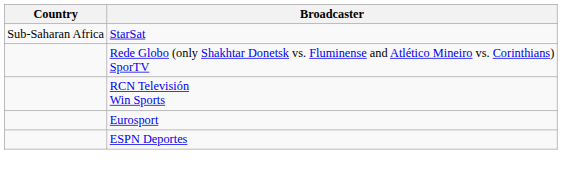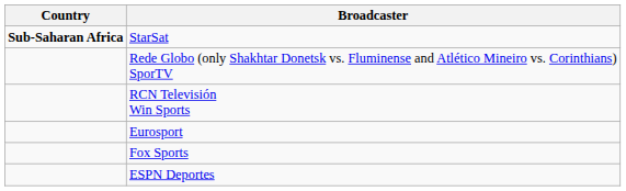 <table class="wikitable">
 <tr>
 <th>Country</th>
 <th>Broadcaster</th>
 </tr>
 <tr>
-<td>Sub-Saharan Africa</td>
+<td><strong>Sub-Saharan Africa</strong></td>
 <td><a href='#'>StarSat</a></td>
 </tr>
 <tr>
 <td></td>
 <td><a href='#'>Rede Globo</a> (only <a href='#'>Shakhtar Donetsk</a> vs. <a href='#'>Fluminense</a> and <a href='#'>Atlético Mineiro</a> vs. <a href='#'>Corinthians</a>)<br><a href='#'>SporTV</a></td>
 </tr>
 <tr>
 <td></td>
 <td><a href='#'>RCN Televisión</a><br><a href='#'>Win Sports</a></td>
 </tr>
 <tr>
 <td></td>
 <td><a href='#'>Eurosport</a></td>
 </tr>
 <tr>
 <td></td>
+<td><a href='#'>Fox Sports</a></td>
+</tr>
+<tr>
+<td></td>
 <td><a href='#'>ESPN Deportes</a></td>
 </tr>
 </table>
